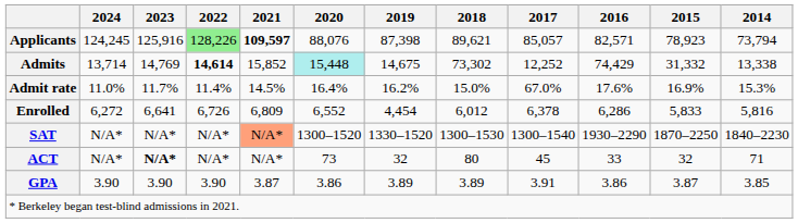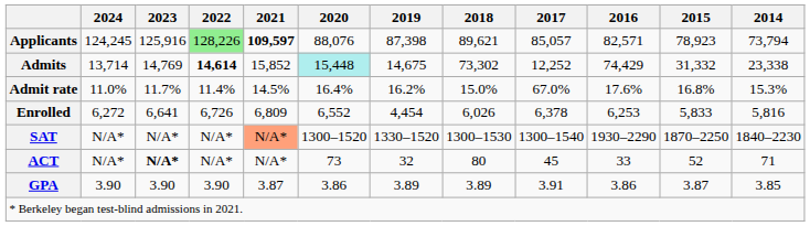 <table class="wikitable floatleft" style="font-size:85%; margin:5px">
 <tr>
 <th> </th>
 <th>2024</th>
 <th>2023</th>
 <th>2022</th>
 <th>2021</th>
 <th>2020</th>
 <th>2019</th>
 <th>2018</th>
 <th>2017</th>
 <th>2016</th>
 <th>2015</th>
 <th>2014</th>
 </tr>
 <tr style="text-align:center;">
 <th>Applicants</th>
 <td>124,245</td>
 <td>125,916</td>
 <td style="background: lightgreen;">128,226</td>
 <td><strong>109,597</strong></td>
 <td>88,076</td>
 <td>87,398</td>
 <td>89,621</td>
 <td>85,057</td>
 <td>82,571</td>
 <td>78,923</td>
 <td>73,794</td>
 </tr>
 <tr style="text-align:center;">
 <th>Admits</th>
 <td>13,714</td>
 <td>14,769</td>
 <td><strong>14,614</strong></td>
 <td>15,852</td>
 <td style="background: paleturquoise;">15,448</td>
 <td>14,675</td>
 <td>73,302</td>
 <td>12,252</td>
 <td>74,429</td>
 <td>31,332</td>
-<td>13,338</td>
+<td>23,338</td>
 </tr>
 <tr style="text-align:center;">
 <th>Admit rate</th>
 <td>11.0%</td>
 <td>11.7%</td>
 <td>11.4%</td>
 <td>14.5%</td>
 <td>16.4%</td>
 <td>16.2%</td>
 <td>15.0%</td>
 <td>67.0%</td>
 <td>17.6%</td>
-<td>16.9%</td>
+<td>16.8%</td>
 <td>15.3%</td>
 </tr>
 <tr style="text-align:center;">
 <th>Enrolled</th>
 <td>6,272</td>
 <td>6,641</td>
 <td>6,726</td>
 <td>6,809</td>
 <td>6,552</td>
 <td>4,454</td>
-<td>6,012</td>
+<td>6,026</td>
 <td>6,378</td>
-<td>6,286</td>
+<td>6,253</td>
 <td>5,833</td>
 <td>5,816</td>
 </tr>
 <tr style="text-align:center;">
 <th><a href='#'>SAT</a> </th>
 <td>N/A*</td>
 <td>N/A*</td>
 <td>N/A*</td>
 <td style="background: lightsalmon;">N/A*</td>
 <td>1300–1520</td>
 <td>1330–1520</td>
 <td>1300–1530</td>
 <td>1300–1540</td>
 <td>1930–2290</td>
 <td>1870–2250</td>
 <td>1840–2230</td>
 </tr>
 <tr style="text-align:center;">
 <th><a href='#'>ACT</a> </th>
 <td>N/A*</td>
 <td><strong>N/A*</strong></td>
 <td>N/A*</td>
 <td>N/A*</td>
 <td>73</td>
 <td>32</td>
 <td>80</td>
 <td>45</td>
 <td>33</td>
-<td>32</td>
+<td>52</td>
 <td>71</td>
 </tr>
 <tr style="text-align:center;">
 <th><a href='#'>GPA</a> </th>
 <td>3.90</td>
 <td>3.90</td>
 <td>3.90</td>
 <td>3.87</td>
 <td>3.86</td>
 <td>3.89</td>
 <td>3.89</td>
 <td>3.91</td>
 <td>3.86</td>
 <td>3.87</td>
 <td>3.85</td>
 </tr>
 <tr>
 <td colspan=15><small>* Berkeley began test-blind admissions in 2021.</small></td>
 </tr>
 </table>
